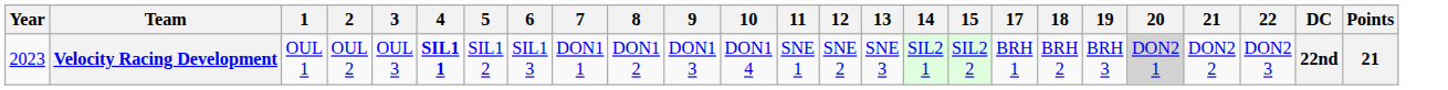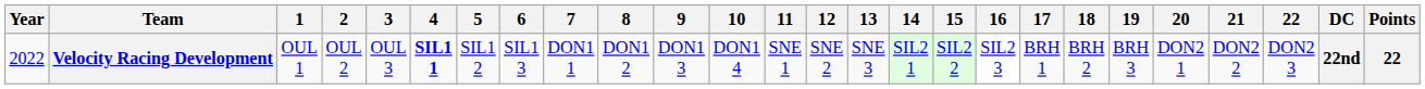 <table class="wikitable" style="text-align:center; font-size:85%">
 <tr>
 <th>Year</th>
 <th>Team</th>
 <th>1</th>
 <th>2</th>
 <th>3</th>
 <th>4</th>
 <th>5</th>
 <th>6</th>
 <th>7</th>
 <th>8</th>
 <th>9</th>
 <th>10</th>
 <th>11</th>
 <th>12</th>
 <th>13</th>
 <th>14</th>
 <th>15</th>
+<th>16</th>
 <th>17</th>
 <th>18</th>
 <th>19</th>
 <th>20</th>
 <th>21</th>
 <th>22</th>
 <th>DC</th>
 <th>Points</th>
 </tr>
 <tr>
-<td><a href='#'>2023</a></td>
+<td><a href='#'>2022</a></td>
 <th nowrap><a href='#'>Velocity Racing Development</a></th>
 <td><a href='#'>OUL<br>1</a></td>
 <td><a href='#'>OUL<br>2</a></td>
 <td><a href='#'>OUL<br>3</a></td>
 <td><strong><a href='#'>SIL1<br>1</a></strong></td>
 <td><a href='#'>SIL1<br>2</a></td>
 <td><a href='#'>SIL1<br>3</a></td>
 <td><a href='#'>DON1<br>1</a></td>
 <td><a href='#'>DON1<br>2</a></td>
 <td><a href='#'>DON1<br>3</a></td>
 <td><a href='#'>DON1<br>4</a></td>
 <td><a href='#'>SNE<br>1</a></td>
 <td><a href='#'>SNE<br>2</a></td>
 <td><a href='#'>SNE<br>3</a></td>
 <td style="background:#DFFFDF;"><a href='#'>SIL2<br>1</a><br></td>
 <td style="background:#DFFFDF;"><a href='#'>SIL2<br>2</a><br></td>
+<td style="background:#FFFFFF;"><a href='#'>SIL2<br>3</a><br></td>
 <td><a href='#'>BRH<br>1</a></td>
 <td><a href='#'>BRH<br>2</a></td>
 <td><a href='#'>BRH<br>3</a></td>
-<td style="background: lightgrey;"><a href='#'>DON2<br>1</a></td>
+<td><a href='#'>DON2<br>1</a></td>
 <td><a href='#'>DON2<br>2</a></td>
 <td><a href='#'>DON2<br>3</a></td>
 <th>22nd</th>
-<th>21</th>
+<th>22</th>
 </tr>
 </table>
